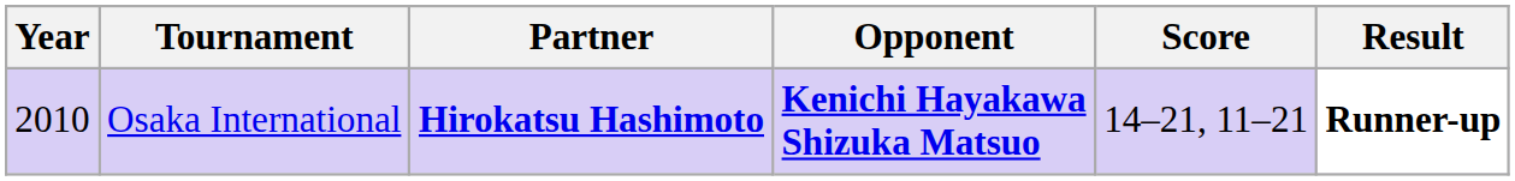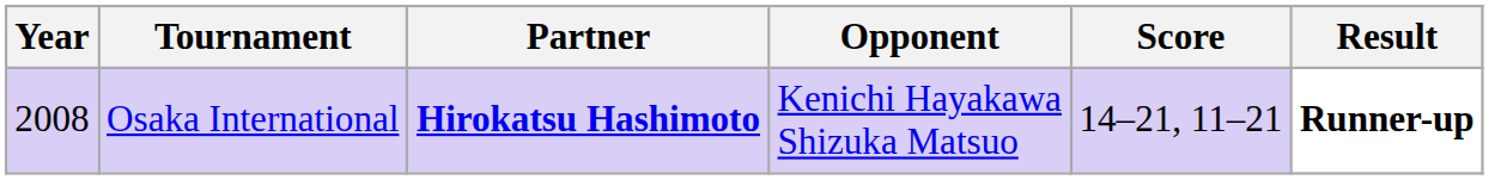 <table class="sortable wikitable" style="font-size: 90%;">
 <tr>
 <th>Year</th>
 <th>Tournament</th>
 <th>Partner</th>
 <th>Opponent</th>
 <th>Score</th>
 <th>Result</th>
 </tr>
 <tr style="background:#D8CEF6">
-<td align="center">2010</td>
+<td align="center">2008</td>
 <td align="left"><a href='#'>Osaka International</a></td>
 <td align="left"><strong> <a href='#'>Hirokatsu Hashimoto</a></strong></td>
-<td align="left"><strong> <a href='#'>Kenichi Hayakawa</a> <br>  <a href='#'>Shizuka Matsuo</a></strong></td>
+<td align="left"> <a href='#'>Kenichi Hayakawa</a> <br>  <a href='#'>Shizuka Matsuo</a></td>
 <td align="left">14–21, 11–21</td>
 <td style="text-align:left; background:white"> <strong>Runner-up</strong></td>
 </tr>
 </table>
